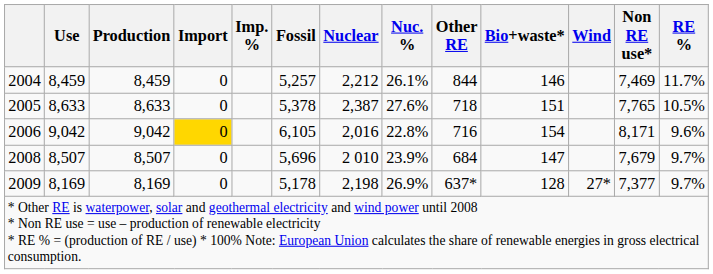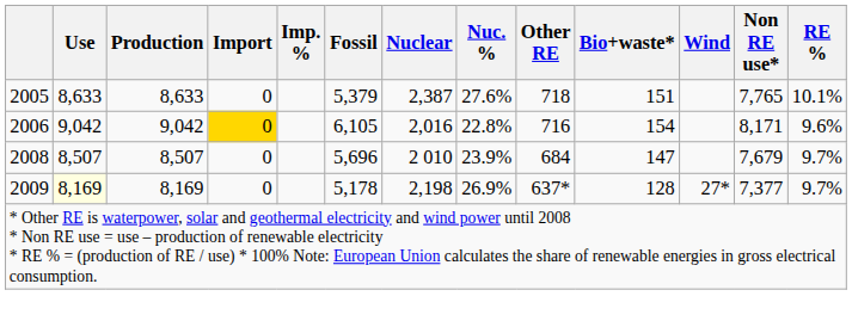 <table class="wikitable" style="text-align:right">
 <tr>
 <th></th>
 <th>Use</th>
 <th>Production</th>
 <th>Import</th>
 <th>Imp. %</th>
 <th>Fossil</th>
 <th><a href='#'>Nuclear</a></th>
 <th><a href='#'>Nuc.</a> %</th>
 <th>Other <a href='#'>RE</a></th>
 <th><a href='#'>Bio</a>+waste*</th>
 <th><a href='#'>Wind</a></th>
 <th>Non <a href='#'>RE</a> use*</th>
 <th><a href='#'>RE</a> %</th>
 </tr>
 <tr>
-<td>2004</td>
-<td>8,459</td>
-<td>8,459</td>
-<td>0</td>
-<td></td>
-<td>5,257</td>
-<td>2,212</td>
-<td>26.1%</td>
-<td>844</td>
-<td>146</td>
-<td></td>
-<td>7,469</td>
-<td>11.7%</td>
-</tr>
-<tr>
 <td>2005</td>
 <td>8,633</td>
 <td>8,633</td>
 <td>0</td>
 <td></td>
-<td>5,378</td>
+<td>5,379</td>
 <td>2,387</td>
 <td>27.6%</td>
 <td>718</td>
 <td>151</td>
 <td></td>
 <td>7,765</td>
-<td>10.5%</td>
+<td>10.1%</td>
 </tr>
 <tr>
 <td>2006</td>
 <td>9,042</td>
 <td>9,042</td>
 <td style="background: gold;">0</td>
 <td></td>
 <td>6,105</td>
 <td>2,016</td>
 <td>22.8%</td>
 <td>716</td>
 <td>154</td>
 <td></td>
 <td>8,171</td>
 <td>9.6%</td>
 </tr>
 <tr>
 <td>2008</td>
 <td>8,507</td>
 <td>8,507</td>
 <td>0</td>
 <td></td>
 <td>5,696</td>
 <td>2 010</td>
 <td>23.9%</td>
 <td>684</td>
 <td>147</td>
 <td></td>
 <td>7,679</td>
 <td>9.7%</td>
 </tr>
 <tr>
 <td>2009</td>
-<td>8,169</td>
+<td style="background: lightyellow;">8,169</td>
 <td>8,169</td>
 <td>0</td>
 <td></td>
 <td>5,178</td>
 <td>2,198</td>
 <td>26.9%</td>
 <td>637*</td>
 <td>128</td>
 <td>27*</td>
 <td>7,377</td>
 <td>9.7%</td>
 </tr>
 <tr>
 <td colspan="13" style="text-align:left; font-size:smaller">* Other <a href='#'>RE</a> is <a href='#'>waterpower</a>, <a href='#'>solar</a> and <a href='#'>geothermal electricity</a> and <a href='#'>wind power</a> until 2008<br>* Non RE use = use – production of renewable electricity <br> * RE % = (production of RE / use) * 100%  Note: <a href='#'>European Union</a> calculates the share of renewable energies in gross electrical consumption.</td>
 </tr>
 </table>
